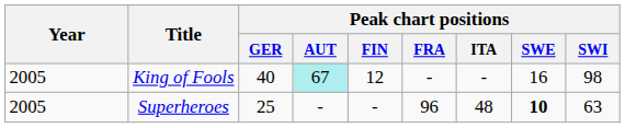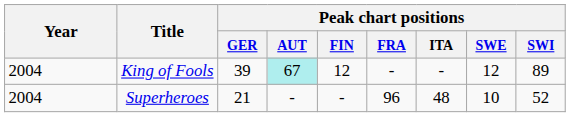 <table class="wikitable">
 <tr>
 <th style="width:100px;" rowspan="2">Year</th>
 <th rowspan="2">Title</th>
 <th colspan="16">Peak chart positions</th>
 </tr>
 <tr>
 <th style="width:40px;"><small><a href='#'>GER</a></small></th>
 <th style="width:40px;"><small><a href='#'>AUT</a></small></th>
 <th style="width:40px;"><small><a href='#'>FIN</a></small></th>
 <th style="width:40px;"><small><a href='#'>FRA</a></small></th>
 <th style="width:40px;"><small>ITA</small></th>
 <th style="width:40px;"><small><a href='#'>SWE</a></small></th>
 <th style="width:40px;"><small><a href='#'>SWI</a></small></th>
 </tr>
 <tr>
-<td>2005</td>
+<td>2004</td>
 <td style="text-align:center;"><em><a href='#'>King of Fools</a></em></td>
-<td style="text-align:center;">40</td>
+<td style="text-align:center;">39</td>
 <td style="background: paleturquoise; text-align:center;">67</td>
 <td style="text-align:center;">12</td>
 <td style="text-align:center;">-</td>
 <td style="text-align:center;">-</td>
-<td style="text-align:center;">16</td>
-<td style="text-align:center;">98</td>
+<td style="text-align:center;">12</td>
+<td style="text-align:center;">89</td>
 </tr>
 <tr>
-<td>2005</td>
+<td>2004</td>
 <td style="text-align:center;"><em><a href='#'>Superheroes</a></em></td>
-<td style="text-align:center;">25</td>
+<td style="text-align:center;">21</td>
 <td style="text-align:center;">-</td>
 <td style="text-align:center;">-</td>
 <td style="text-align:center;">96</td>
 <td style="text-align:center;">48</td>
-<td style="text-align:center;"><strong>10</strong></td>
-<td style="text-align:center;">63</td>
+<td style="text-align:center;">10</td>
+<td style="text-align:center;">52</td>
 </tr>
 </table>
